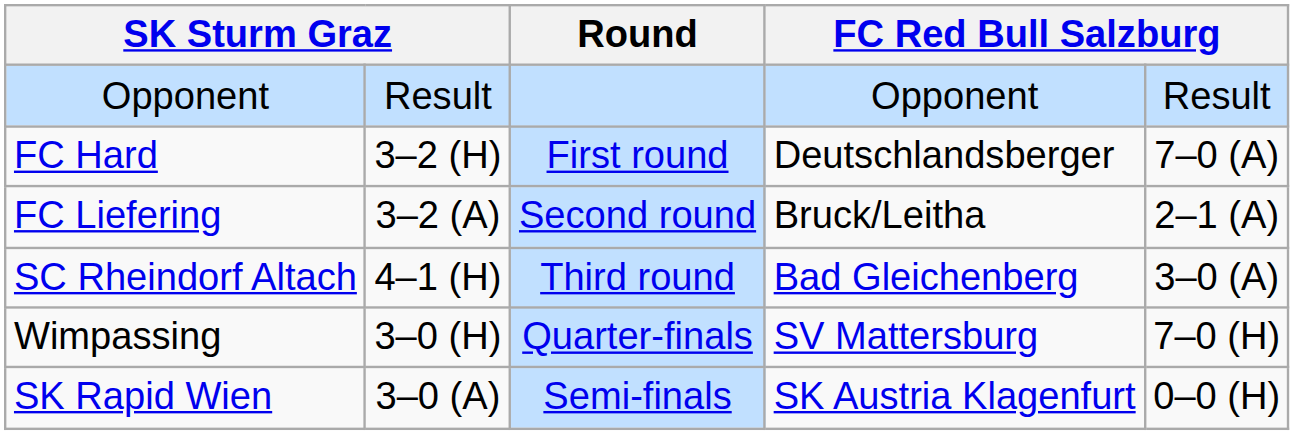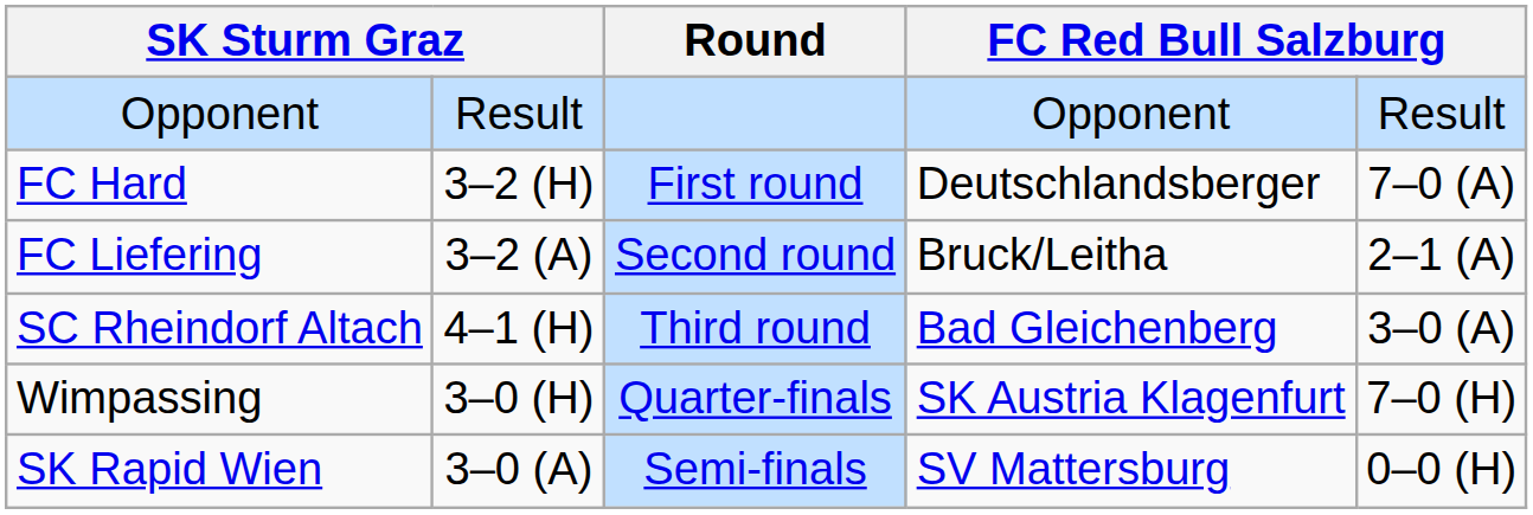 <table class="wikitable" style="text-align: center;">
 <tr>
 <th colspan=2><a href='#'>SK Sturm Graz</a></th>
 <th>Round</th>
 <th colspan=2><a href='#'>FC Red Bull Salzburg</a></th>
 </tr>
 <tr style="background:#c1e0ff;">
 <td>Opponent</td>
 <td>Result</td>
 <td></td>
 <td>Opponent</td>
 <td>Result</td>
 </tr>
 <tr>
 <td align=left><a href='#'>FC Hard</a></td>
 <td>3–2  (H)</td>
 <td style="background:#c1e0ff;"><a href='#'>First round</a></td>
 <td align=left>Deutschlandsberger</td>
 <td>7–0 (A)</td>
 </tr>
 <tr>
 <td align=left><a href='#'>FC Liefering</a></td>
 <td>3–2 (A)</td>
 <td style="background:#c1e0ff;"><a href='#'>Second round</a></td>
 <td align=left>Bruck/Leitha</td>
 <td>2–1 (A)</td>
 </tr>
 <tr>
 <td align=left><a href='#'>SC Rheindorf Altach</a></td>
 <td>4–1 (H)</td>
 <td style="background:#c1e0ff;"><a href='#'>Third round</a></td>
 <td align=left><a href='#'>Bad Gleichenberg</a></td>
 <td>3–0 (A)</td>
 </tr>
 <tr>
 <td align=left>Wimpassing</td>
 <td>3–0 (H)</td>
 <td style="background:#c1e0ff;"><a href='#'>Quarter-finals</a></td>
-<td align=left><a href='#'>SV Mattersburg</a></td>
+<td align=left><a href='#'>SK Austria Klagenfurt</a></td>
 <td>7–0 (H)</td>
 </tr>
 <tr>
 <td align=left><a href='#'>SK Rapid Wien</a></td>
 <td>3–0 (A)</td>
 <td style="background:#c1e0ff;"><a href='#'>Semi-finals</a></td>
-<td align=left><a href='#'>SK Austria Klagenfurt</a></td>
+<td align=left><a href='#'>SV Mattersburg</a></td>
 <td>0–0  (H)<br> </td>
 </tr>
 </table>
